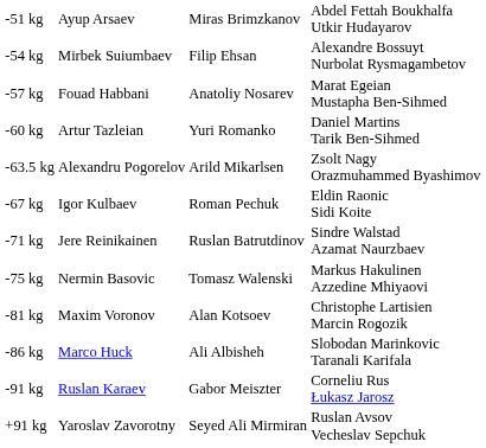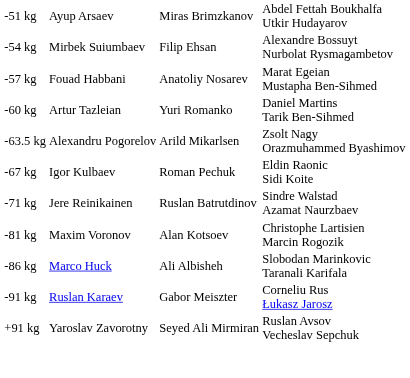 <table>
 <tr>
 <td>-51 kg</td>
 <td>Ayup Arsaev </td>
 <td>Miras Brimzkanov </td>
 <td>Abdel Fettah Boukhalfa <br>Utkir Hudayarov </td>
 </tr>
 <tr>
 <td>-54 kg</td>
 <td>Mirbek Suiumbaev </td>
 <td>Filip Ehsan </td>
 <td>Alexandre Bossuyt <br>Nurbolat Rysmagambetov </td>
 </tr>
 <tr>
 <td>-57 kg</td>
 <td>Fouad Habbani </td>
 <td>Anatoliy Nosarev </td>
 <td>Marat Egeian <br>Mustapha Ben-Sihmed </td>
 </tr>
 <tr>
 <td>-60 kg</td>
 <td>Artur Tazleian </td>
 <td>Yuri Romanko </td>
 <td>Daniel Martins <br>Tarik Ben-Sihmed </td>
 </tr>
 <tr>
 <td>-63.5 kg</td>
 <td>Alexandru Pogorelov </td>
 <td>Arild Mikarlsen </td>
 <td>Zsolt Nagy <br>Orazmuhammed Byashimov </td>
 </tr>
 <tr>
 <td>-67 kg</td>
 <td>Igor Kulbaev </td>
 <td>Roman Pechuk </td>
 <td>Eldin Raonic <br>Sidi Koite </td>
 </tr>
 <tr>
 <td>-71 kg</td>
 <td>Jere Reinikainen </td>
 <td>Ruslan Batrutdinov </td>
 <td>Sindre Walstad <br>Azamat Naurzbaev </td>
 </tr>
 <tr>
-<td>-75 kg</td>
-<td>Nermin Basovic </td>
-<td>Tomasz Walenski </td>
-<td>Markus Hakulinen <br>Azzedine Mhiyaovi </td>
-</tr>
-<tr>
 <td>-81 kg</td>
 <td>Maxim Voronov </td>
 <td>Alan Kotsoev </td>
 <td>Christophe Lartisien <br>Marcin Rogozik </td>
 </tr>
 <tr>
 <td>-86 kg</td>
 <td><a href='#'>Marco Huck</a> </td>
 <td>Ali Albisheh </td>
 <td>Slobodan Marinkovic <br>Taranali Karifala </td>
 </tr>
 <tr>
 <td>-91 kg</td>
 <td><a href='#'>Ruslan Karaev</a> </td>
 <td>Gabor Meiszter </td>
 <td>Corneliu Rus <br><a href='#'>Łukasz Jarosz</a> </td>
 </tr>
 <tr>
 <td>+91 kg</td>
 <td>Yaroslav Zavorotny </td>
 <td>Seyed Ali Mirmiran </td>
 <td>Ruslan Avsov <br>Vecheslav Sepchuk </td>
 </tr>
 <tr>
 </tr>
 </table>
